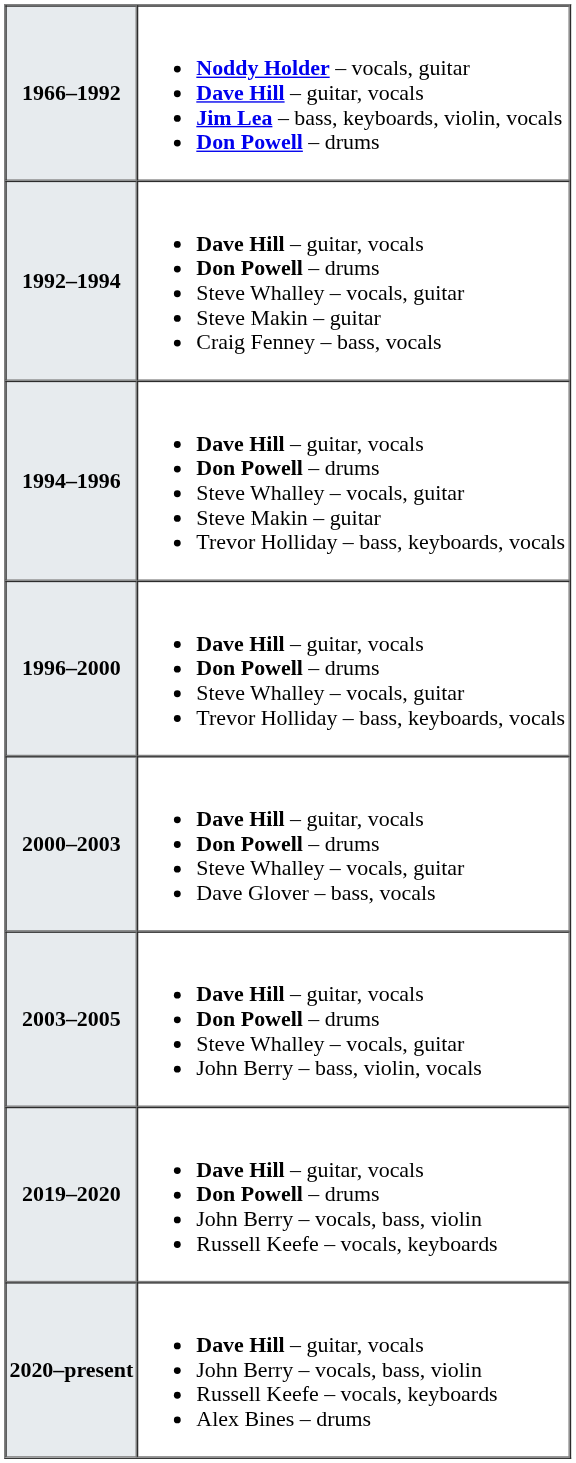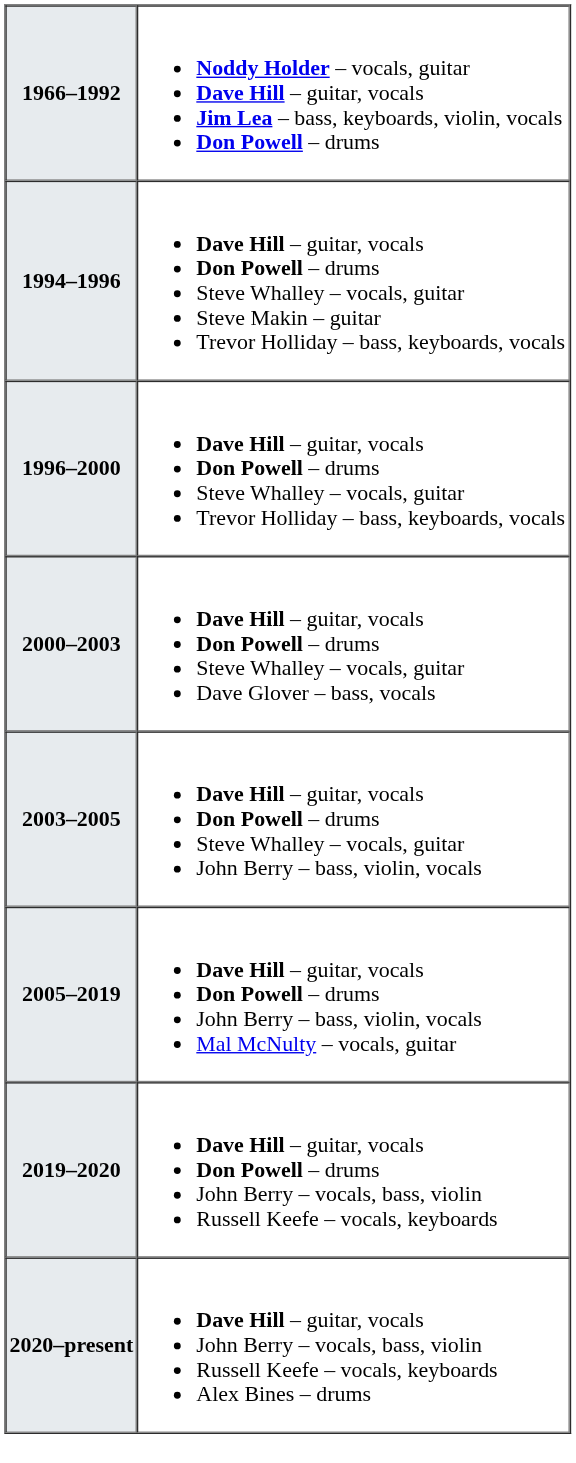 <table class="toccolours" border="1" cellpadding="2" cellspacing="0" style="float:width:265px style="margin: solid #E2E2E2">
 <tr>
 <th style="background:#e7ebee;">1966–1992</th>
 <td><br><ul><li><strong><a href='#'>Noddy Holder</a></strong> – vocals, guitar</li><li><strong><a href='#'>Dave Hill</a></strong> – guitar, vocals</li><li><strong><a href='#'>Jim Lea</a></strong> – bass, keyboards, violin, vocals</li><li><strong><a href='#'>Don Powell</a></strong> – drums</li></ul></td>
-</tr>
-<tr>
-<th style="background:#e7ebee;">1992–1994</th>
-<td><br><ul><li><strong>Dave Hill</strong> – guitar, vocals</li><li><strong>Don Powell</strong> – drums</li><li>Steve Whalley – vocals, guitar</li><li>Steve Makin – guitar</li><li>Craig Fenney – bass, vocals</li></ul></td>
 </tr>
 <tr>
 <th style="background:#e7ebee;">1994–1996</th>
 <td><br><ul><li><strong>Dave Hill</strong> – guitar, vocals</li><li><strong>Don Powell</strong> – drums</li><li>Steve Whalley – vocals, guitar</li><li>Steve Makin – guitar</li><li>Trevor Holliday – bass, keyboards, vocals</li></ul></td>
 </tr>
 <tr>
 <th style="background:#e7ebee;">1996–2000</th>
 <td><br><ul><li><strong>Dave Hill</strong> – guitar, vocals</li><li><strong>Don Powell</strong> – drums</li><li>Steve Whalley – vocals, guitar</li><li>Trevor Holliday – bass, keyboards, vocals</li></ul></td>
 </tr>
 <tr>
 <th style="background:#e7ebee;">2000–2003</th>
 <td><br><ul><li><strong>Dave Hill</strong> – guitar, vocals</li><li><strong>Don Powell</strong> – drums</li><li>Steve Whalley – vocals, guitar</li><li>Dave Glover – bass, vocals</li></ul></td>
 </tr>
 <tr>
 <th style="background:#e7ebee;">2003–2005</th>
 <td><br><ul><li><strong>Dave Hill</strong> – guitar, vocals</li><li><strong>Don Powell</strong> – drums</li><li>Steve Whalley – vocals, guitar</li><li>John Berry – bass, violin, vocals</li></ul></td>
 </tr>
 <tr>
+<th style="background:#e7ebee;">2005–2019</th>
+<td><br><ul><li><strong>Dave Hill</strong> – guitar, vocals</li><li><strong>Don Powell</strong> – drums</li><li>John Berry – bass, violin, vocals</li><li><a href='#'>Mal McNulty</a> – vocals, guitar</li></ul></td>
+</tr>
+<tr>
 <th style="background:#e7ebee;">2019–2020</th>
 <td><br><ul><li><strong>Dave Hill</strong> – guitar, vocals</li><li><strong>Don Powell</strong> – drums</li><li>John Berry – vocals, bass, violin</li><li>Russell Keefe – vocals, keyboards</li></ul></td>
 </tr>
 <tr>
 <th style="background:#e7ebee;">2020–present</th>
 <td><br><ul><li><strong>Dave Hill</strong> – guitar, vocals</li><li>John Berry – vocals, bass, violin</li><li>Russell Keefe – vocals, keyboards</li><li>Alex Bines – drums</li></ul></td>
 </tr>
 </table>
